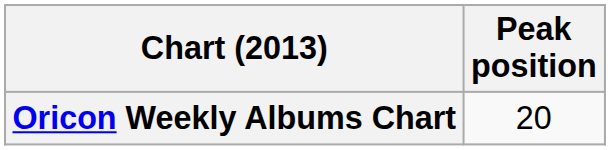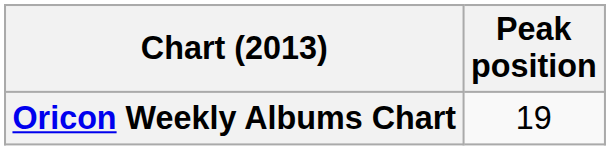 <table class="wikitable plainrowheaders" style="text-align:center;">
 <tr>
 <th>Chart (2013)</th>
 <th>Peak<br>position</th>
 </tr>
 <tr>
 <th scope="row"><a href='#'>Oricon</a> Weekly Albums Chart</th>
-<td>20</td>
+<td>19</td>
 </tr>
 </table>
